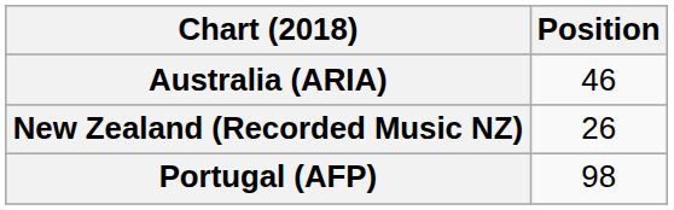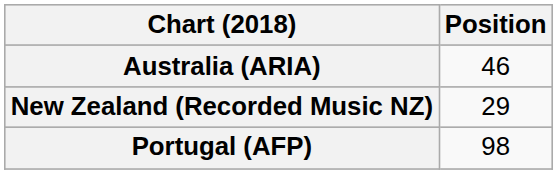 <table class="wikitable sortable plainrowheaders" style="text-align:center">
 <tr>
 <th scope="col">Chart (2018)</th>
 <th scope="col">Position</th>
 </tr>
 <tr>
 <th scope="row">Australia (ARIA)</th>
 <td>46</td>
 </tr>
 <tr>
 <th scope="row">New Zealand (Recorded Music NZ)</th>
-<td>26</td>
+<td>29</td>
 </tr>
 <tr>
 <th scope="row">Portugal (AFP)</th>
 <td>98</td>
 </tr>
 </table>
